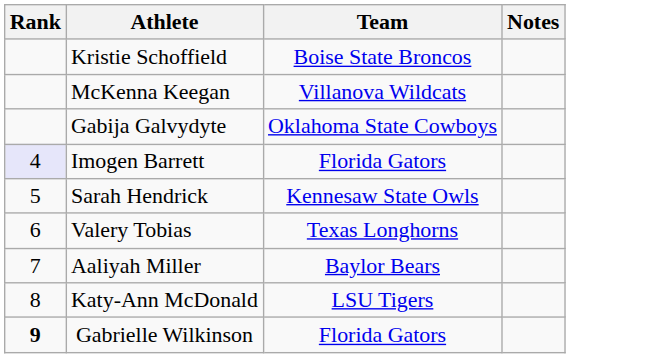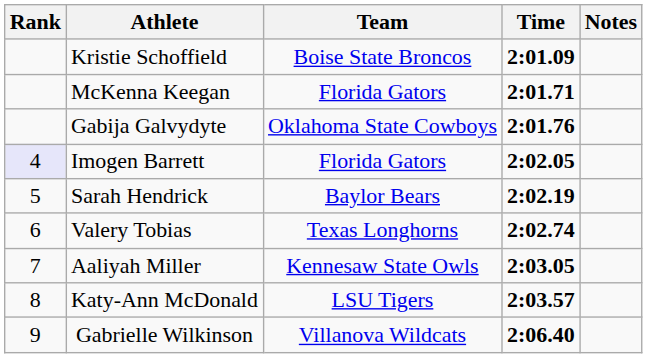 <table class="wikitable sortable" style="text-align:center">
 <tr>
 <th>Rank</th>
 <th>Athlete</th>
 <th>Team</th>
+<th>Time</th>
 <th>Notes</th>
 </tr>
 <tr>
 <td></td>
 <td align=left> Kristie Schoffield</td>
 <td><a href='#'>Boise State Broncos</a></td>
+<td><strong>2:01.09</strong></td>
 <td></td>
 </tr>
 <tr>
 <td></td>
 <td align=left> McKenna Keegan</td>
-<td><a href='#'>Villanova Wildcats</a></td>
+<td><a href='#'>Florida Gators</a></td>
+<td><strong>2:01.71</strong></td>
 <td></td>
 </tr>
 <tr>
 <td></td>
 <td align=left> Gabija Galvydyte</td>
 <td><a href='#'>Oklahoma State Cowboys</a></td>
+<td><strong>2:01.76</strong></td>
 <td></td>
 </tr>
 <tr>
 <td style="background: lavender;">4</td>
 <td align=left> Imogen Barrett</td>
 <td><a href='#'>Florida Gators</a></td>
+<td><strong>2:02.05</strong></td>
 <td></td>
 </tr>
 <tr>
 <td>5</td>
 <td align=left> Sarah Hendrick</td>
-<td><a href='#'>Kennesaw State Owls</a></td>
+<td><a href='#'>Baylor Bears</a></td>
+<td><strong>2:02.19</strong></td>
 <td></td>
 </tr>
 <tr>
 <td>6</td>
 <td align=left> Valery Tobias</td>
 <td><a href='#'>Texas Longhorns</a></td>
+<td><strong>2:02.74</strong></td>
 <td></td>
 </tr>
 <tr>
 <td>7</td>
 <td align=left> Aaliyah Miller</td>
-<td><a href='#'>Baylor Bears</a></td>
+<td><a href='#'>Kennesaw State Owls</a></td>
+<td><strong>2:03.05</strong></td>
 <td></td>
 </tr>
 <tr>
 <td>8</td>
 <td align=left> Katy-Ann McDonald</td>
 <td><a href='#'>LSU Tigers</a></td>
+<td><strong>2:03.57</strong></td>
 <td></td>
 </tr>
 <tr>
-<td><strong>9</strong></td>
+<td>9</td>
 <td> Gabrielle Wilkinson</td>
-<td><a href='#'>Florida Gators</a></td>
+<td><a href='#'>Villanova Wildcats</a></td>
+<td><strong>2:06.40</strong></td>
 <td></td>
 </tr>
 </table>
